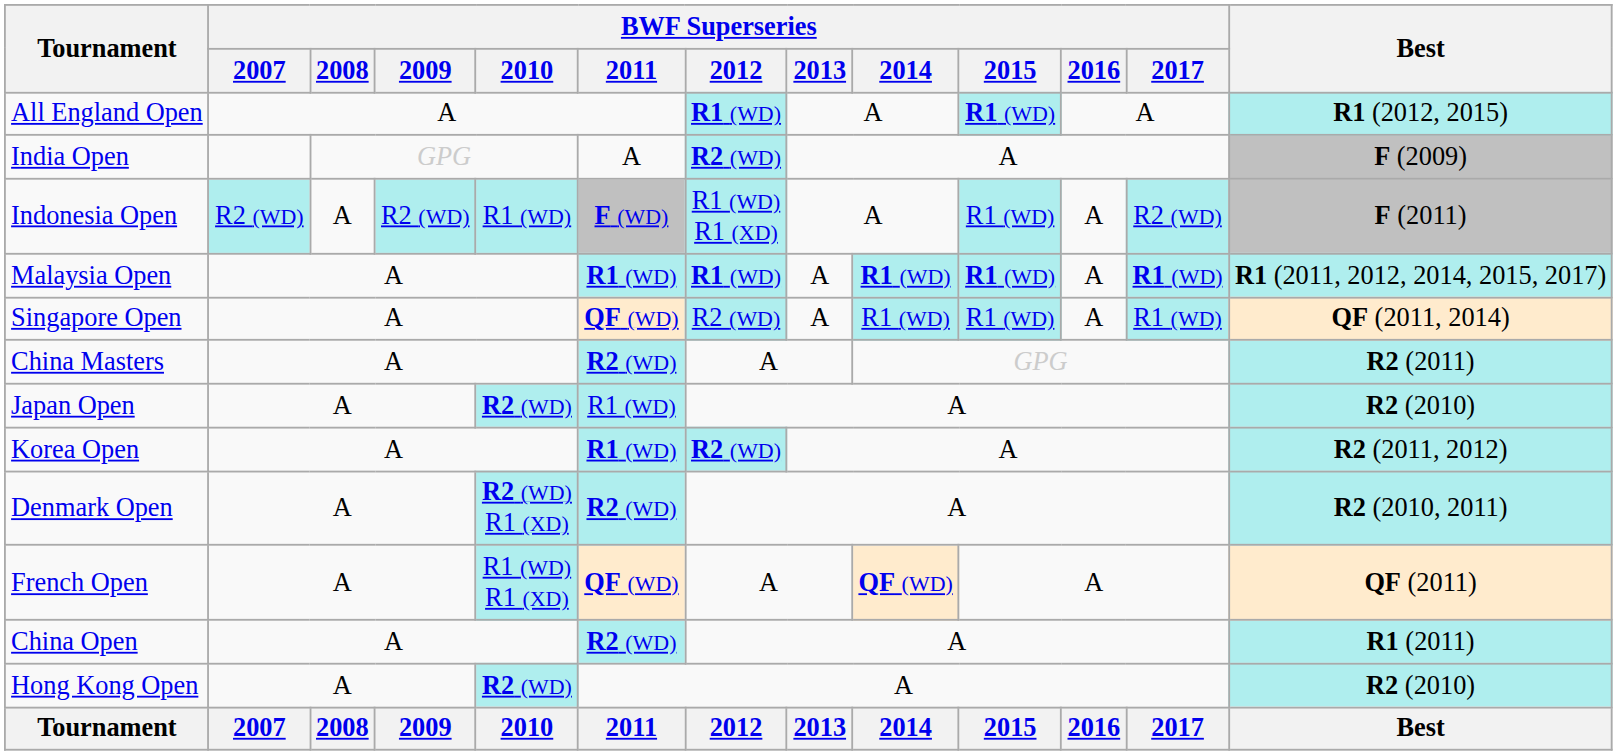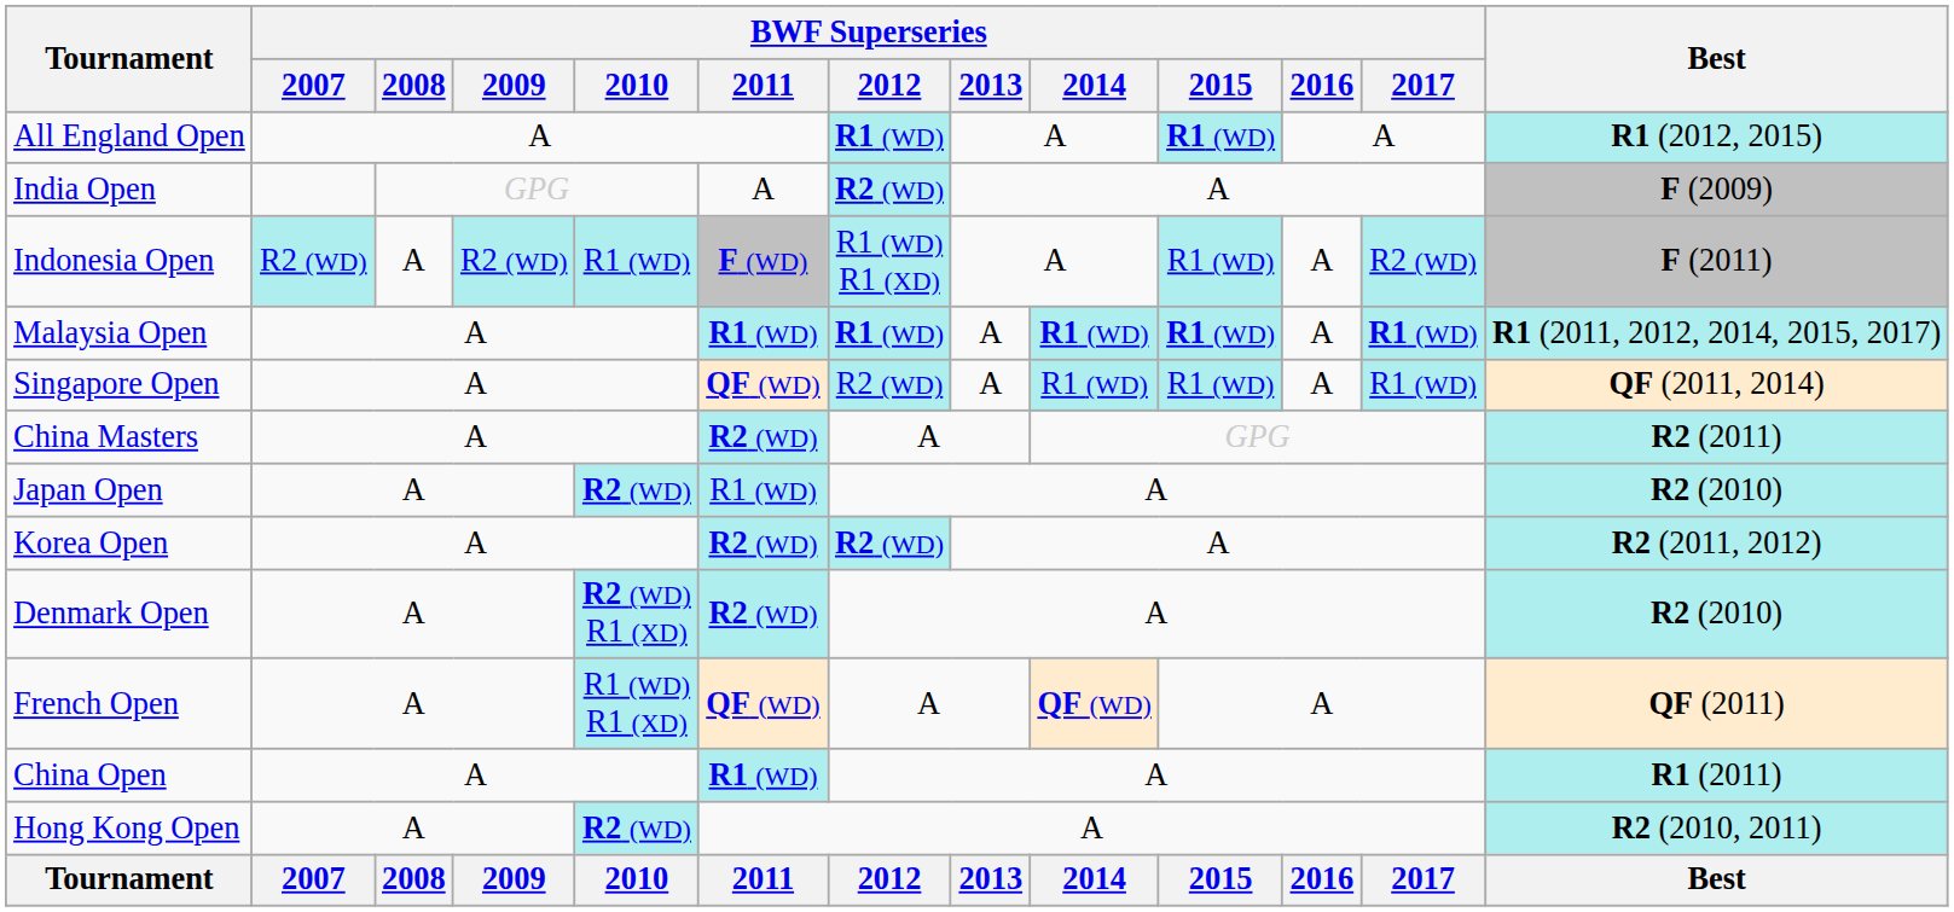 <table class="wikitable" style="font-size: 90%; text-align:center">
 <tr>
 <th rowspan="2">Tournament</th>
 <th colspan="11"><strong><a href='#'>BWF Superseries</a></strong></th>
 <th rowspan="2">Best</th>
 </tr>
 <tr>
 <th><a href='#'>2007</a></th>
 <th><a href='#'>2008</a></th>
 <th><a href='#'>2009</a></th>
 <th><a href='#'>2010</a></th>
 <th><a href='#'>2011</a></th>
 <th><a href='#'>2012</a></th>
 <th><a href='#'>2013</a></th>
 <th><a href='#'>2014</a></th>
 <th><a href='#'>2015</a></th>
 <th><a href='#'>2016</a></th>
 <th><a href='#'>2017</a></th>
 </tr>
 <tr>
 <td align=left><a href='#'>All England Open</a></td>
 <td colspan="5">A</td>
 <td bgcolor=AFEEEE><a href='#'><strong>R1</strong> <small>(WD)</small></a></td>
 <td colspan="2">A</td>
 <td bgcolor=AFEEEE><a href='#'><strong>R1</strong> <small>(WD)</small></a></td>
 <td colspan="2">A</td>
 <td bgcolor=AFEEEE><strong>R1</strong> (2012, 2015)</td>
 </tr>
 <tr>
 <td align=left><a href='#'>India Open</a></td>
 <td></td>
 <td colspan="3" style=color:#ccc><em>GPG</em></td>
 <td>A</td>
 <td bgcolor=AFEEEE><a href='#'><strong>R2</strong> <small>(WD)</small></a></td>
 <td colspan="5">A</td>
 <td bgcolor=Silver><strong>F</strong> (2009)</td>
 </tr>
 <tr>
 <td align=left><a href='#'>Indonesia Open</a></td>
 <td bgcolor=AFEEEE><a href='#'>R2 <small>(WD)</small></a></td>
 <td>A</td>
 <td bgcolor=AFEEEE><a href='#'>R2 <small>(WD)</small></a></td>
 <td bgcolor=AFEEEE><a href='#'>R1 <small>(WD)</small></a></td>
 <td bgcolor=Silver><a href='#'><strong>F</strong> <small>(WD)</small></a></td>
 <td bgcolor=AFEEEE><a href='#'>R1 <small>(WD)</small></a> <br> <a href='#'>R1 <small>(XD)</small></a></td>
 <td colspan="2">A</td>
 <td bgcolor=AFEEEE><a href='#'>R1 <small>(WD)</small></a></td>
 <td>A</td>
 <td bgcolor=AFEEEE><a href='#'>R2 <small>(WD)</small></a></td>
 <td bgcolor=Silver><strong>F</strong> (2011)</td>
 </tr>
 <tr>
 <td align=left><a href='#'>Malaysia Open</a></td>
 <td colspan="4">A</td>
 <td bgcolor=AFEEEE><a href='#'><strong>R1</strong> <small>(WD)</small></a></td>
 <td bgcolor=AFEEEE><a href='#'><strong>R1</strong> <small>(WD)</small></a></td>
 <td>A</td>
 <td bgcolor=AFEEEE><a href='#'><strong>R1</strong> <small>(WD)</small></a></td>
 <td bgcolor=AFEEEE><a href='#'><strong>R1</strong> <small>(WD)</small></a></td>
 <td>A</td>
 <td bgcolor=AFEEEE><a href='#'><strong>R1</strong> <small>(WD)</small></a></td>
 <td bgcolor=AFEEEE><strong>R1</strong> (2011, 2012, 2014, 2015, 2017)</td>
 </tr>
 <tr>
 <td align=left><a href='#'>Singapore Open</a></td>
 <td colspan="4">A</td>
 <td bgcolor=FFEBCD><a href='#'><strong>QF</strong> <small>(WD)</small></a></td>
 <td bgcolor=AFEEEE><a href='#'>R2 <small>(WD)</small></a></td>
 <td>A</td>
 <td bgcolor=AFEEEE><a href='#'>R1 <small>(WD)</small></a></td>
 <td bgcolor=AFEEEE><a href='#'>R1 <small>(WD)</small></a></td>
 <td>A</td>
 <td bgcolor=AFEEEE><a href='#'>R1 <small>(WD)</small></a></td>
 <td bgcolor=FFEBCD><strong>QF</strong> (2011, 2014)</td>
 </tr>
 <tr>
 <td align=left><a href='#'>China Masters</a></td>
 <td colspan="4">A</td>
 <td bgcolor=AFEEEE><a href='#'><strong>R2</strong> <small>(WD)</small></a></td>
 <td colspan="2">A</td>
 <td colspan="4" style=color:#ccc><em>GPG</em></td>
 <td bgcolor=AFEEEE><strong>R2</strong> (2011)</td>
 </tr>
 <tr>
 <td align=left><a href='#'>Japan Open</a></td>
 <td colspan="3">A</td>
 <td bgcolor=AFEEEE><a href='#'><strong>R2</strong> <small>(WD)</small></a></td>
 <td bgcolor=AFEEEE><a href='#'>R1 <small>(WD)</small></a></td>
 <td colspan="6">A</td>
 <td bgcolor=AFEEEE><strong>R2</strong> (2010)</td>
 </tr>
 <tr>
 <td align=left><a href='#'>Korea Open</a></td>
 <td colspan="4">A</td>
-<td bgcolor=AFEEEE><a href='#'><strong>R1</strong> <small>(WD)</small></a></td>
+<td bgcolor=AFEEEE><a href='#'><strong>R2</strong> <small>(WD)</small></a></td>
 <td bgcolor=AFEEEE><a href='#'><strong>R2</strong> <small>(WD)</small></a></td>
 <td colspan="5">A</td>
 <td bgcolor=AFEEEE><strong>R2</strong> (2011, 2012)</td>
 </tr>
 <tr>
 <td align=left><a href='#'>Denmark Open</a></td>
 <td colspan="3">A</td>
 <td bgcolor=AFEEEE><a href='#'><strong>R2</strong> <small>(WD)</small></a> <br> <a href='#'>R1 <small>(XD)</small></a></td>
 <td bgcolor=AFEEEE><a href='#'><strong>R2</strong> <small>(WD)</small></a></td>
 <td colspan="6">A</td>
-<td bgcolor=AFEEEE><strong>R2</strong> (2010, 2011)</td>
+<td bgcolor=AFEEEE><strong>R2</strong> (2010)</td>
 </tr>
 <tr>
 <td align=left><a href='#'>French Open</a></td>
 <td colspan="3">A</td>
 <td bgcolor=AFEEEE><a href='#'>R1 <small>(WD)</small></a> <br> <a href='#'>R1 <small>(XD)</small></a></td>
 <td bgcolor=FFEBCD><a href='#'><strong>QF</strong> <small>(WD)</small></a></td>
 <td colspan="2">A</td>
 <td bgcolor=FFEBCD><a href='#'><strong>QF</strong> <small>(WD)</small></a></td>
 <td colspan="3">A</td>
 <td bgcolor=FFEBCD><strong>QF</strong> (2011)</td>
 </tr>
 <tr>
 <td align=left><a href='#'>China Open</a></td>
 <td colspan="4">A</td>
-<td bgcolor=AFEEEE><a href='#'><strong>R2</strong> <small>(WD)</small></a></td>
+<td bgcolor=AFEEEE><a href='#'><strong>R1</strong> <small>(WD)</small></a></td>
 <td colspan="6">A</td>
 <td bgcolor=AFEEEE><strong>R1</strong> (2011)</td>
 </tr>
 <tr>
 <td align=left><a href='#'>Hong Kong Open</a></td>
 <td colspan="3">A</td>
 <td bgcolor=AFEEEE><a href='#'><strong>R2</strong> <small>(WD)</small></a></td>
 <td colspan="7">A</td>
-<td bgcolor=AFEEEE><strong>R2</strong> (2010)</td>
+<td bgcolor=AFEEEE><strong>R2</strong> (2010, 2011)</td>
 </tr>
 <tr>
 <th>Tournament</th>
 <th><a href='#'>2007</a></th>
 <th><a href='#'>2008</a></th>
 <th><a href='#'>2009</a></th>
 <th><a href='#'>2010</a></th>
 <th><a href='#'>2011</a></th>
 <th><a href='#'>2012</a></th>
 <th><a href='#'>2013</a></th>
 <th><a href='#'>2014</a></th>
 <th><a href='#'>2015</a></th>
 <th><a href='#'>2016</a></th>
 <th><a href='#'>2017</a></th>
 <th>Best</th>
 </tr>
 </table>
